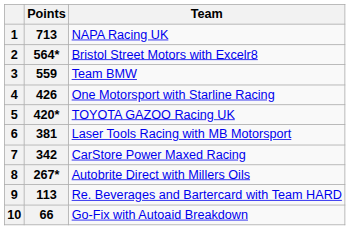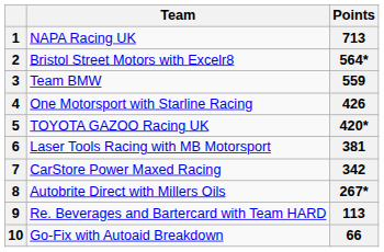 <table class="wikitable">
 <tr>
 <th></th>
+<th>Team</th>
 <th>Points</th>
-<th>Team</th>
 </tr>
 <tr>
 <th>1</th>
+<td><a href='#'>NAPA Racing UK</a></td>
 <th>713</th>
-<td><a href='#'>NAPA Racing UK</a></td>
 </tr>
 <tr>
 <th>2</th>
+<td><a href='#'>Bristol Street Motors with Excelr8</a></td>
 <th>564*</th>
-<td><a href='#'>Bristol Street Motors with Excelr8</a></td>
 </tr>
 <tr>
 <th>3</th>
+<td><a href='#'>Team BMW</a></td>
 <th>559</th>
-<td><a href='#'>Team BMW</a></td>
 </tr>
 <tr>
 <th>4</th>
+<td><a href='#'>One Motorsport with Starline Racing</a></td>
 <th>426</th>
-<td><a href='#'>One Motorsport with Starline Racing</a></td>
 </tr>
 <tr>
 <th>5</th>
+<td><a href='#'>TOYOTA GAZOO Racing UK</a></td>
 <th>420*</th>
-<td><a href='#'>TOYOTA GAZOO Racing UK</a></td>
 </tr>
 <tr>
 <th>6</th>
+<td><a href='#'>Laser Tools Racing with MB Motorsport</a></td>
 <th>381</th>
-<td><a href='#'>Laser Tools Racing with MB Motorsport</a></td>
 </tr>
 <tr>
 <th>7</th>
+<td><a href='#'>CarStore Power Maxed Racing</a></td>
 <th>342</th>
-<td><a href='#'>CarStore Power Maxed Racing</a></td>
 </tr>
 <tr>
 <th>8</th>
+<td><a href='#'>Autobrite Direct with Millers Oils</a></td>
 <th>267*</th>
-<td><a href='#'>Autobrite Direct with Millers Oils</a></td>
 </tr>
 <tr>
 <th>9</th>
+<td><a href='#'>Re. Beverages and Bartercard with Team HARD</a></td>
 <th>113</th>
-<td><a href='#'>Re. Beverages and Bartercard with Team HARD</a></td>
 </tr>
 <tr>
 <th>10</th>
+<td><a href='#'>Go-Fix with Autoaid Breakdown</a></td>
 <th>66</th>
-<td><a href='#'>Go-Fix with Autoaid Breakdown</a></td>
 </tr>
 </table>
